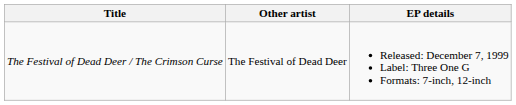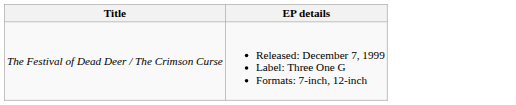 <table class="wikitable">
 <tr>
 <th>Title</th>
-<th><strong>Other artist</strong></th>
 <th>EP details</th>
 </tr>
 <tr>
 <td><em>The Festival of Dead Deer / The Crimson Curse</em></td>
-<td>The Festival of Dead Deer</td>
 <td><br><ul><li>Released: December 7, 1999</li><li>Label: Three One G</li><li>Formats: 7-inch, 12-inch</li></ul></td>
 </tr>
 </table>
